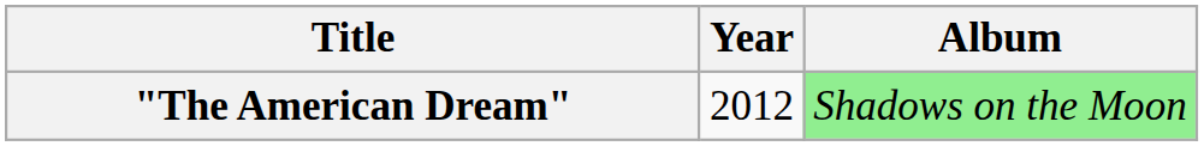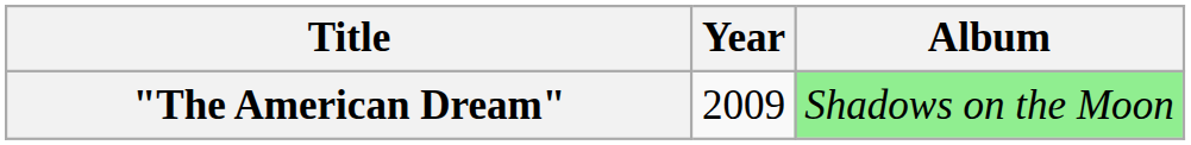 <table class="wikitable plainrowheaders" style="text-align:center;">
 <tr>
 <th scope="col" style="width:16em;">Title</th>
 <th scope="col">Year</th>
 <th scope="col">Album</th>
 </tr>
 <tr>
 <th scope="row">"The American Dream"</th>
-<td>2012</td>
+<td>2009</td>
 <td style="background: lightgreen;"><em>Shadows on the Moon</em></td>
 </tr>
 </table>
